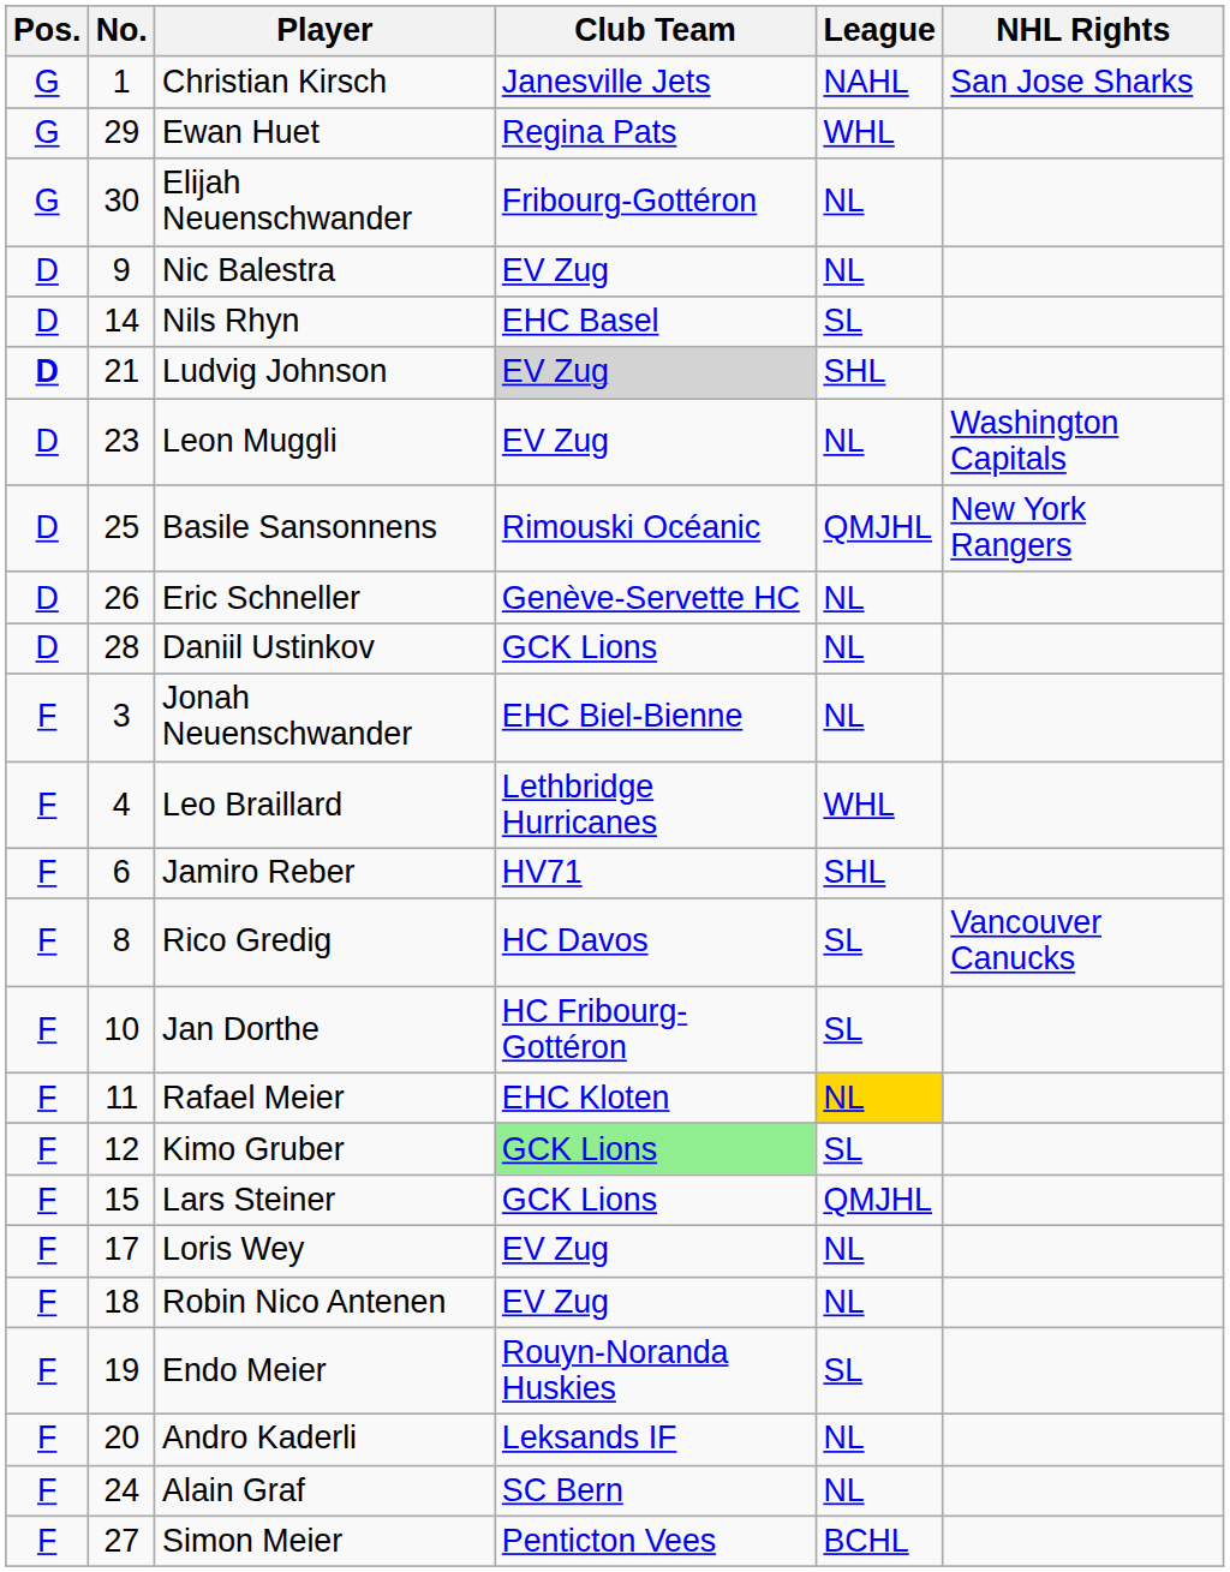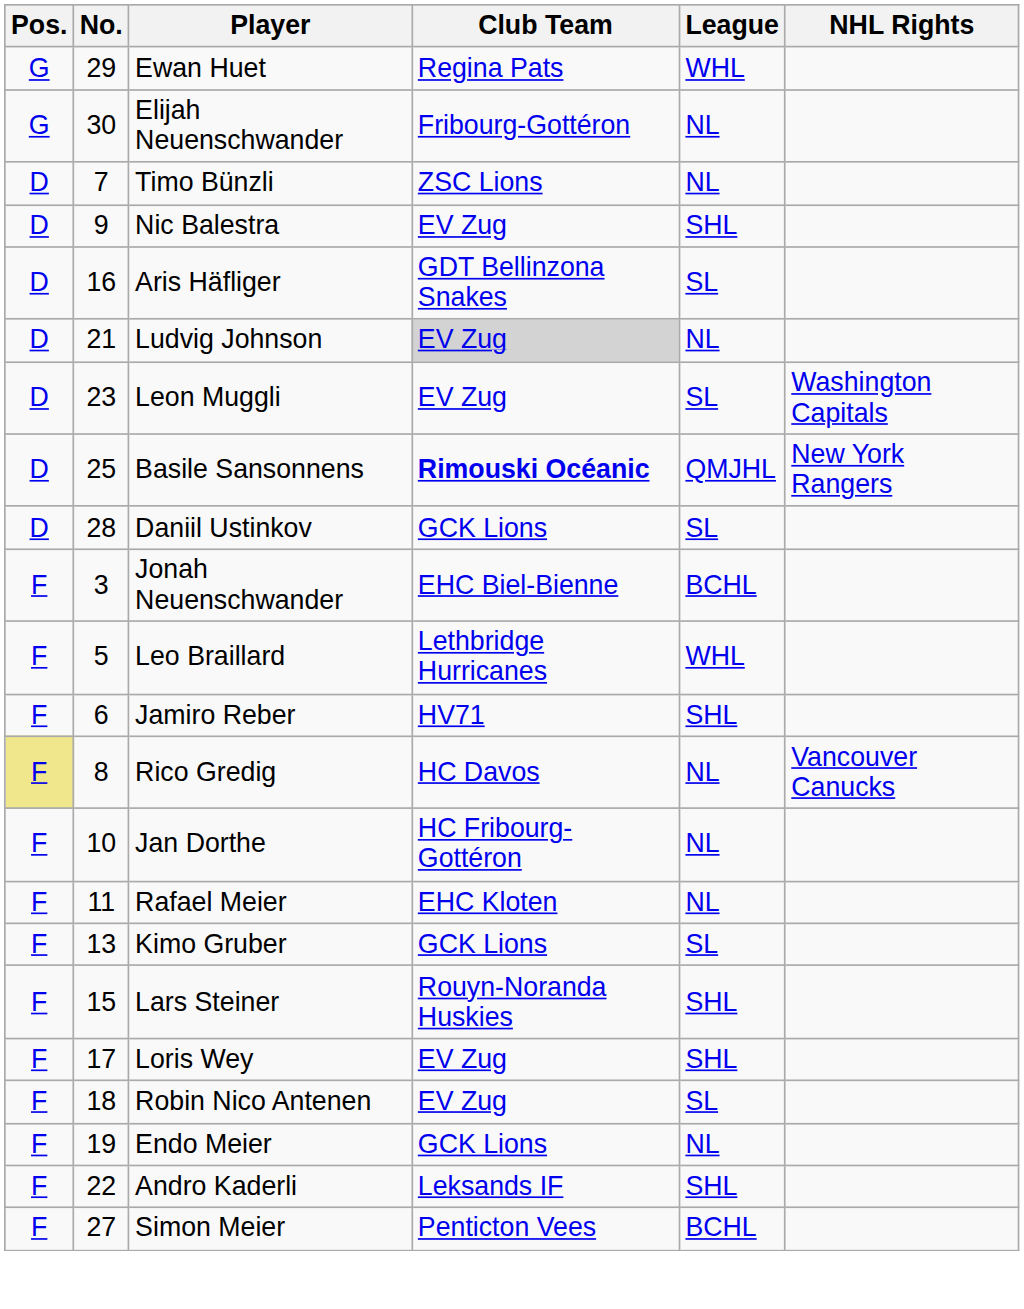 <table class="wikitable sortable">
 <tr>
 <th>Pos.</th>
 <th>No.</th>
 <th>Player</th>
 <th>Club Team</th>
 <th>League</th>
 <th>NHL Rights</th>
-</tr>
-<tr>
-<td style="text-align:center;"><a href='#'>G</a></td>
-<td style="text-align:center;">1</td>
-<td>Christian Kirsch</td>
-<td> <a href='#'>Janesville Jets</a></td>
-<td> <a href='#'>NAHL</a></td>
-<td><a href='#'>San Jose Sharks</a></td>
 </tr>
 <tr>
 <td style="text-align:center;"><a href='#'>G</a></td>
 <td style="text-align:center;">29</td>
 <td>Ewan Huet</td>
 <td> <a href='#'>Regina Pats</a></td>
 <td> <a href='#'>WHL</a></td>
 <td></td>
 </tr>
 <tr>
 <td style="text-align:center;"><a href='#'>G</a></td>
 <td style="text-align:center;">30</td>
 <td>Elijah Neuenschwander</td>
 <td> <a href='#'>Fribourg-Gottéron</a></td>
 <td> <a href='#'>NL</a></td>
 <td></td>
 </tr>
 <tr>
 <td style="text-align:center;"><a href='#'>D</a></td>
-<td style="text-align:center;">9</td>
-<td>Nic Balestra</td>
-<td> <a href='#'>EV Zug</a></td>
+<td style="text-align:center;">7</td>
+<td>Timo Bünzli</td>
+<td> <a href='#'>ZSC Lions</a></td>
 <td> <a href='#'>NL</a></td>
 <td></td>
 </tr>
 <tr>
 <td style="text-align:center;"><a href='#'>D</a></td>
-<td style="text-align:center;">14</td>
-<td>Nils Rhyn</td>
-<td> <a href='#'>EHC Basel</a></td>
+<td style="text-align:center;">9</td>
+<td>Nic Balestra</td>
+<td> <a href='#'>EV Zug</a></td>
+<td> <a href='#'>SHL</a></td>
+<td></td>
+</tr>
+<tr>
+<td style="text-align:center;"><a href='#'>D</a></td>
+<td style="text-align:center;">16</td>
+<td>Aris Häfliger</td>
+<td> <a href='#'>GDT Bellinzona Snakes</a></td>
 <td> <a href='#'>SL</a></td>
 <td></td>
 </tr>
 <tr>
-<td style="text-align:center;"><strong><a href='#'>D</a></strong></td>
+<td style="text-align:center;"><a href='#'>D</a></td>
 <td style="text-align:center;">21</td>
 <td>Ludvig Johnson</td>
 <td style="background: lightgrey;"> <a href='#'>EV Zug</a></td>
-<td> <a href='#'>SHL</a></td>
+<td> <a href='#'>NL</a></td>
 <td></td>
 </tr>
 <tr>
 <td style="text-align:center;"><a href='#'>D</a></td>
 <td style="text-align:center;">23</td>
 <td>Leon Muggli</td>
 <td> <a href='#'>EV Zug</a></td>
-<td> <a href='#'>NL</a></td>
+<td> <a href='#'>SL</a></td>
 <td><a href='#'>Washington Capitals</a></td>
 </tr>
 <tr>
 <td style="text-align:center;"><a href='#'>D</a></td>
 <td style="text-align:center;">25</td>
 <td>Basile Sansonnens</td>
-<td> <a href='#'>Rimouski Océanic</a></td>
+<td><strong> <a href='#'>Rimouski Océanic</a></strong></td>
 <td> <a href='#'>QMJHL</a></td>
 <td><a href='#'>New York Rangers</a></td>
-</tr>
-<tr>
-<td style="text-align:center;"><a href='#'>D</a></td>
-<td style="text-align:center;">26</td>
-<td>Eric Schneller</td>
-<td> <a href='#'>Genève-Servette HC</a></td>
-<td> <a href='#'>NL</a></td>
-<td></td>
 </tr>
 <tr>
 <td style="text-align:center;"><a href='#'>D</a></td>
 <td style="text-align:center;">28</td>
 <td>Daniil Ustinkov</td>
 <td> <a href='#'>GCK Lions</a></td>
-<td> <a href='#'>NL</a></td>
+<td> <a href='#'>SL</a></td>
 <td></td>
 </tr>
 <tr>
 <td style="text-align:center;"><a href='#'>F</a></td>
 <td style="text-align:center;">3</td>
 <td>Jonah Neuenschwander</td>
 <td> <a href='#'>EHC Biel-Bienne</a></td>
-<td> <a href='#'>NL</a></td>
+<td> <a href='#'>BCHL</a></td>
 <td></td>
 </tr>
 <tr>
 <td style="text-align:center;"><a href='#'>F</a></td>
-<td style="text-align:center;">4</td>
+<td style="text-align:center;">5</td>
 <td>Leo Braillard</td>
 <td> <a href='#'>Lethbridge Hurricanes</a></td>
 <td> <a href='#'>WHL</a></td>
 <td></td>
 </tr>
 <tr>
 <td style="text-align:center;"><a href='#'>F</a></td>
 <td style="text-align:center;">6</td>
 <td>Jamiro Reber</td>
 <td> <a href='#'>HV71</a></td>
 <td> <a href='#'>SHL</a></td>
 <td></td>
 </tr>
 <tr>
-<td style="text-align:center;"><a href='#'>F</a></td>
+<td style="background: khaki; text-align:center;"><a href='#'>F</a></td>
 <td style="text-align:center;">8</td>
 <td>Rico Gredig</td>
 <td> <a href='#'>HC Davos</a></td>
-<td> <a href='#'>SL</a></td>
+<td> <a href='#'>NL</a></td>
 <td><a href='#'>Vancouver Canucks</a></td>
 </tr>
 <tr>
 <td style="text-align:center;"><a href='#'>F</a></td>
 <td style="text-align:center;">10</td>
 <td>Jan Dorthe</td>
 <td> <a href='#'>HC Fribourg-Gottéron</a></td>
-<td> <a href='#'>SL</a></td>
+<td> <a href='#'>NL</a></td>
 <td></td>
 </tr>
 <tr>
 <td style="text-align:center;"><a href='#'>F</a></td>
 <td style="text-align:center;">11</td>
 <td>Rafael Meier</td>
 <td> <a href='#'>EHC Kloten</a></td>
-<td style="background: gold;"> <a href='#'>NL</a></td>
+<td> <a href='#'>NL</a></td>
 <td></td>
 </tr>
 <tr>
 <td style="text-align:center;"><a href='#'>F</a></td>
-<td style="text-align:center;">12</td>
+<td style="text-align:center;">13</td>
 <td>Kimo Gruber</td>
-<td style="background: lightgreen;"> <a href='#'>GCK Lions</a></td>
+<td> <a href='#'>GCK Lions</a></td>
 <td> <a href='#'>SL</a></td>
 <td></td>
 </tr>
 <tr>
 <td style="text-align:center;"><a href='#'>F</a></td>
 <td style="text-align:center;">15</td>
 <td>Lars Steiner</td>
-<td> <a href='#'>GCK Lions</a></td>
-<td> <a href='#'>QMJHL</a></td>
+<td> <a href='#'>Rouyn-Noranda Huskies</a></td>
+<td> <a href='#'>SHL</a></td>
 <td></td>
 </tr>
 <tr>
 <td style="text-align:center;"><a href='#'>F</a></td>
 <td style="text-align:center;">17</td>
 <td>Loris Wey</td>
 <td> <a href='#'>EV Zug</a></td>
-<td> <a href='#'>NL</a></td>
+<td> <a href='#'>SHL</a></td>
 <td></td>
 </tr>
 <tr>
 <td style="text-align:center;"><a href='#'>F</a></td>
 <td style="text-align:center;">18</td>
 <td>Robin Nico Antenen</td>
 <td> <a href='#'>EV Zug</a></td>
-<td> <a href='#'>NL</a></td>
+<td> <a href='#'>SL</a></td>
 <td></td>
 </tr>
 <tr>
 <td style="text-align:center;"><a href='#'>F</a></td>
 <td style="text-align:center;">19</td>
 <td>Endo Meier</td>
-<td> <a href='#'>Rouyn-Noranda Huskies</a></td>
-<td> <a href='#'>SL</a></td>
-<td></td>
-</tr>
-<tr>
-<td style="text-align:center;"><a href='#'>F</a></td>
-<td style="text-align:center;">20</td>
-<td>Andro Kaderli</td>
-<td> <a href='#'>Leksands IF</a></td>
+<td> <a href='#'>GCK Lions</a></td>
 <td> <a href='#'>NL</a></td>
 <td></td>
 </tr>
 <tr>
 <td style="text-align:center;"><a href='#'>F</a></td>
-<td style="text-align:center;">24</td>
-<td>Alain Graf</td>
-<td> <a href='#'>SC Bern</a></td>
-<td> <a href='#'>NL</a></td>
+<td style="text-align:center;">22</td>
+<td>Andro Kaderli</td>
+<td> <a href='#'>Leksands IF</a></td>
+<td> <a href='#'>SHL</a></td>
 <td></td>
 </tr>
 <tr>
 <td style="text-align:center;"><a href='#'>F</a></td>
 <td style="text-align:center;">27</td>
 <td>Simon Meier</td>
 <td> <a href='#'>Penticton Vees</a></td>
 <td> <a href='#'>BCHL</a></td>
 <td></td>
 </tr>
 </table>
